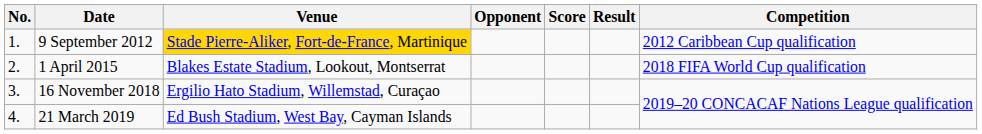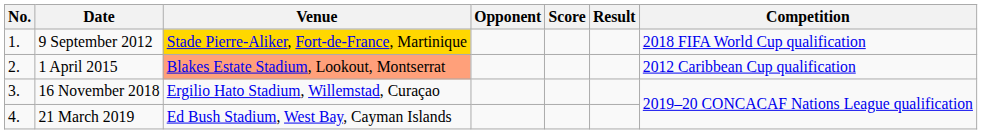 <table class="wikitable" style="font-size:100%;">
 <tr>
 <th>No.</th>
 <th>Date</th>
 <th>Venue</th>
 <th>Opponent</th>
 <th>Score</th>
 <th>Result</th>
 <th>Competition</th>
 </tr>
 <tr>
 <td>1.</td>
 <td>9 September 2012</td>
 <td style="background: gold;"><a href='#'>Stade Pierre-Aliker</a>, <a href='#'>Fort-de-France</a>, Martinique</td>
 <td></td>
 <td></td>
 <td></td>
-<td><a href='#'>2012 Caribbean Cup qualification</a></td>
+<td><a href='#'>2018 FIFA World Cup qualification</a></td>
 </tr>
 <tr>
 <td>2.</td>
 <td>1 April 2015</td>
-<td><a href='#'>Blakes Estate Stadium</a>, Lookout, Montserrat</td>
+<td style="background: lightsalmon;"><a href='#'>Blakes Estate Stadium</a>, Lookout, Montserrat</td>
 <td></td>
 <td></td>
 <td></td>
-<td><a href='#'>2018 FIFA World Cup qualification</a></td>
+<td><a href='#'>2012 Caribbean Cup qualification</a></td>
 </tr>
 <tr>
 <td>3.</td>
 <td>16 November 2018</td>
 <td><a href='#'>Ergilio Hato Stadium</a>, <a href='#'>Willemstad</a>, Curaçao</td>
 <td></td>
 <td></td>
 <td></td>
 <td rowspan=2><a href='#'>2019–20 CONCACAF Nations League qualification</a></td>
 </tr>
 <tr>
 <td>4.</td>
 <td>21 March 2019</td>
 <td><a href='#'>Ed Bush Stadium</a>, <a href='#'>West Bay</a>, Cayman Islands</td>
 <td></td>
 <td></td>
 <td></td>
 </tr>
 </table>
